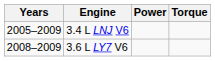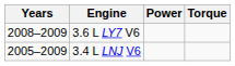 <table class="wikitable">
 <tr>
 <th>Years</th>
 <th>Engine</th>
 <th>Power</th>
 <th>Torque</th>
 </tr>
 <tr>
+<td>2008–2009</td>
+<td>3.6 L <em><a href='#'>LY7</a></em> V6</td>
+<td></td>
+<td></td>
+</tr>
+<tr>
 <td>2005–2009</td>
 <td>3.4 L <em><a href='#'>LNJ</a></em> <a href='#'>V6</a></td>
 <td></td>
 <td></td>
 </tr>
-<tr>
-<td>2008–2009</td>
-<td>3.6 L <em><a href='#'>LY7</a></em> V6</td>
-<td></td>
-<td></td>
-</tr>
 </table>
